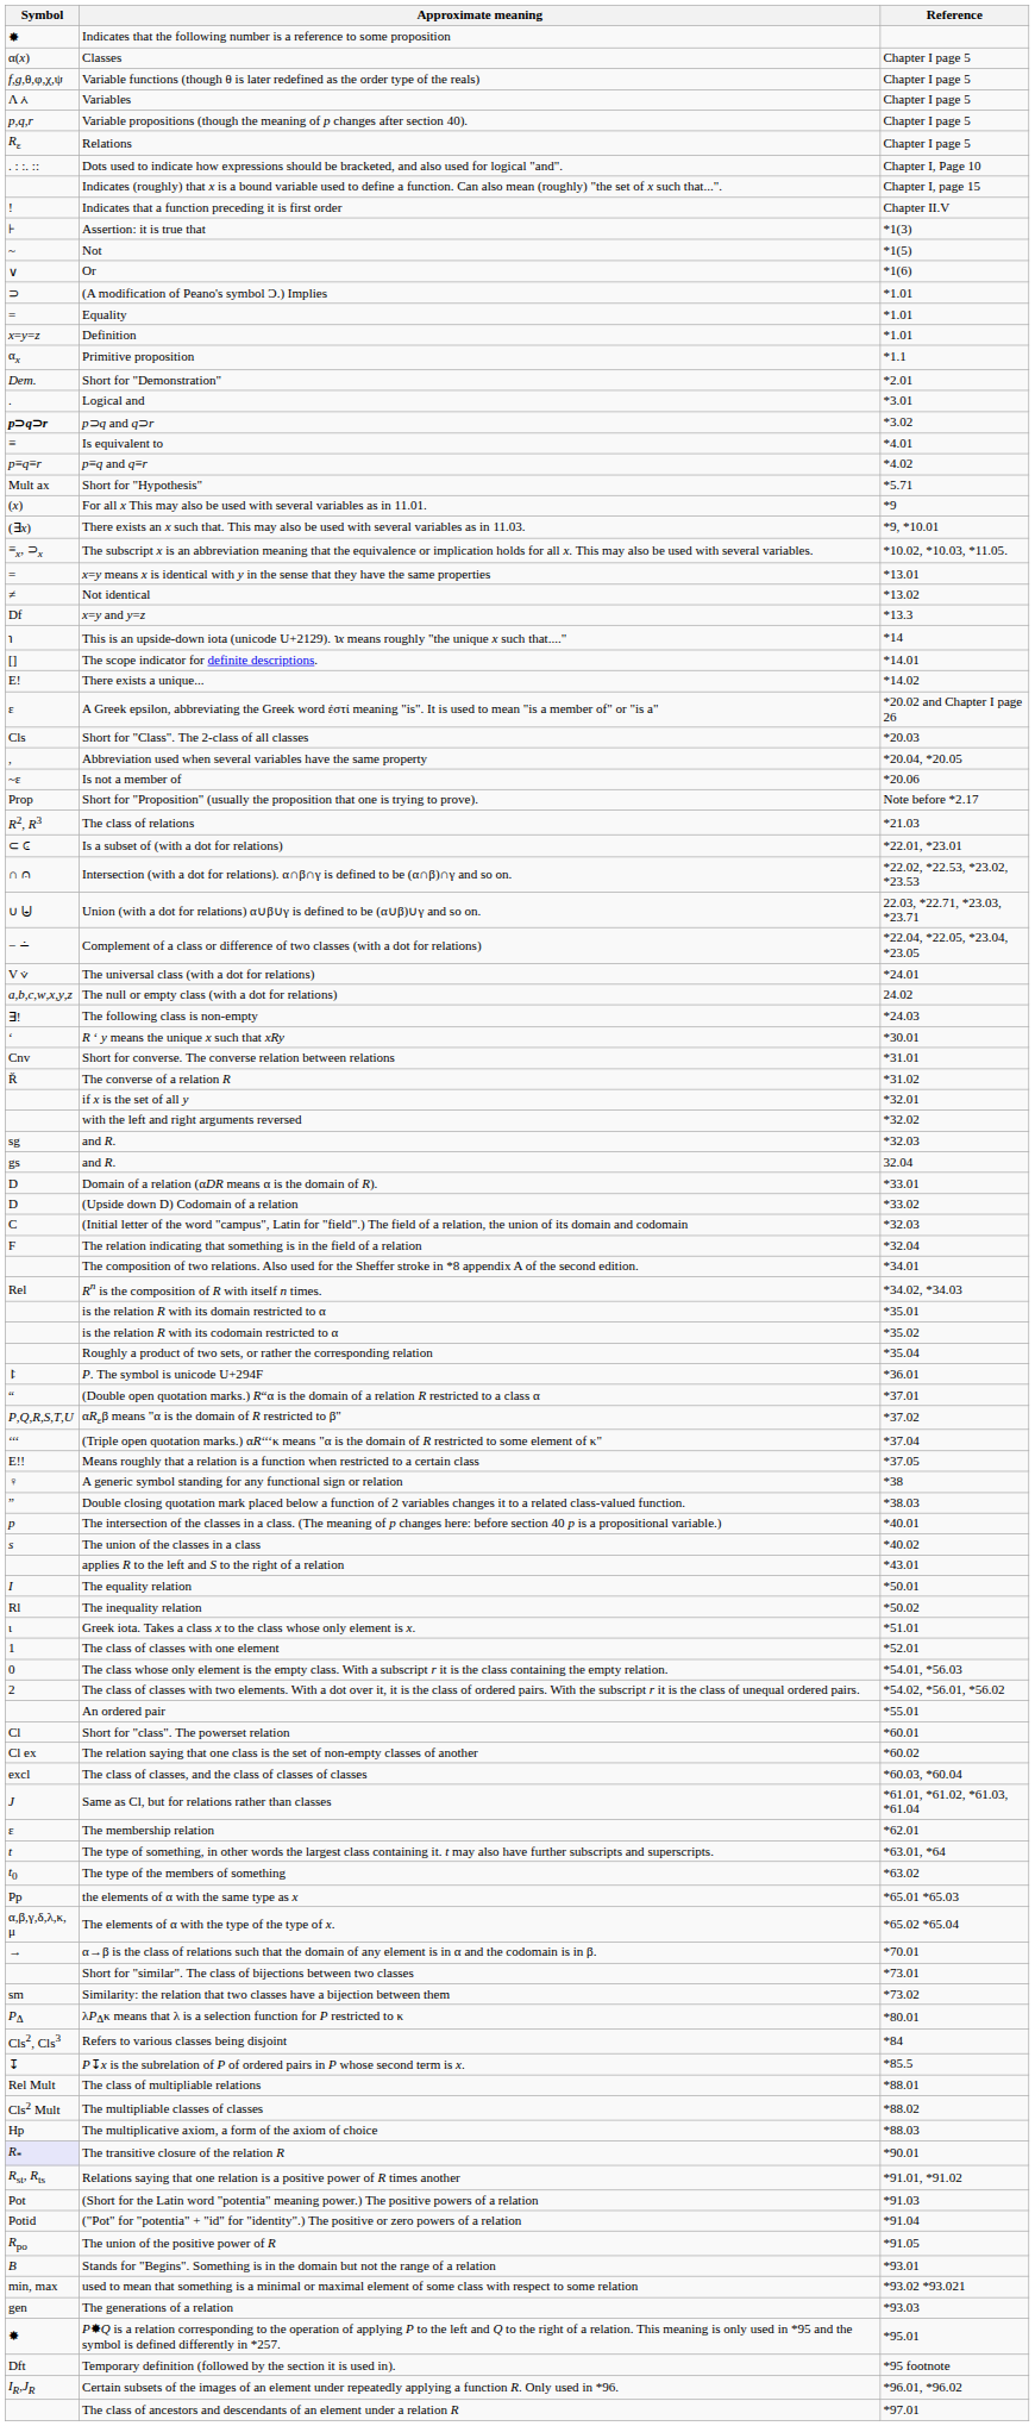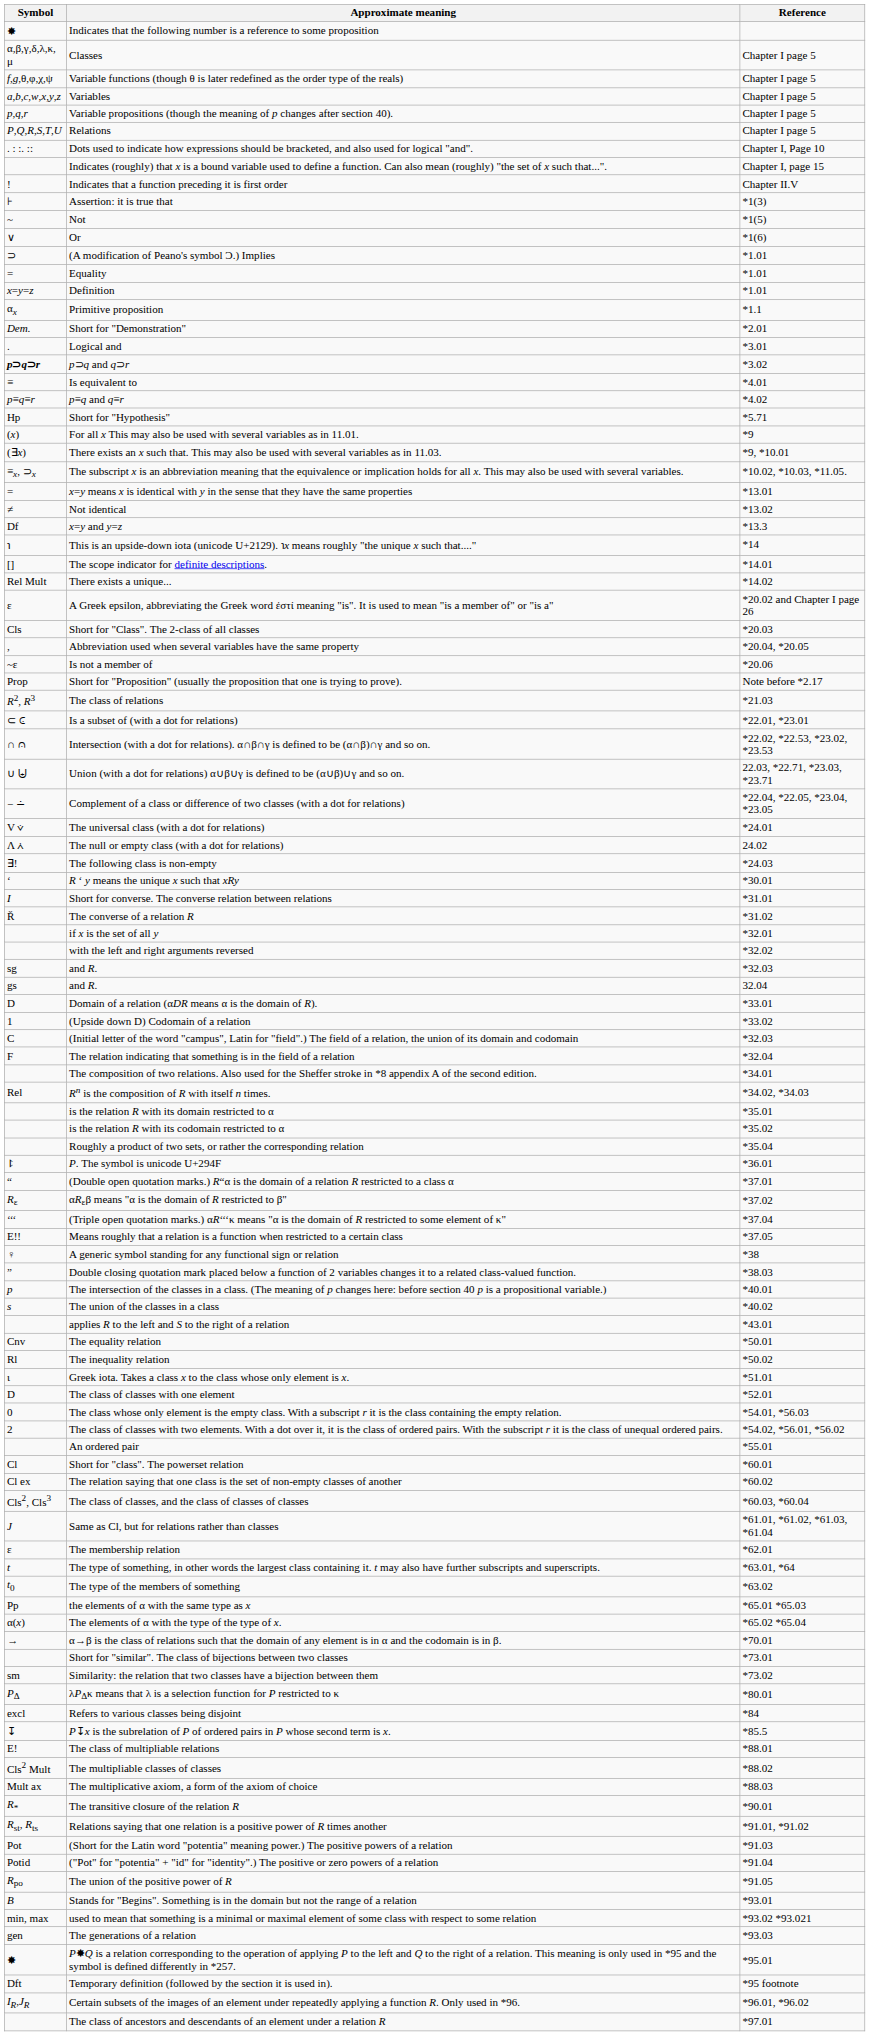 <table class="wikitable">
 <tr>
 <th>Symbol</th>
 <th>Approximate meaning</th>
 <th>Reference</th>
 </tr>
 <tr>
 <td>✸</td>
 <td>Indicates that the following number is a reference to some proposition</td>
 <td></td>
 </tr>
 <tr>
-<td>α(<em>x</em>)</td>
+<td>α,β,γ,δ,λ,κ, μ</td>
 <td>Classes</td>
 <td>Chapter I page 5</td>
 </tr>
 <tr>
 <td><em>f</em>,<em>g</em>,θ,φ,χ,ψ</td>
 <td>Variable functions (though θ is later redefined as the order type of the reals)</td>
 <td>Chapter I page 5</td>
 </tr>
 <tr>
-<td>Λ ⩑</td>
+<td><em>a</em>,<em>b</em>,<em>c</em>,<em>w</em>,<em>x</em>,<em>y</em>,<em>z</em></td>
 <td>Variables</td>
 <td>Chapter I page 5</td>
 </tr>
 <tr>
 <td><em>p</em>,<em>q</em>,<em>r</em></td>
 <td>Variable propositions (though the meaning of <em>p</em> changes after section 40).</td>
 <td>Chapter I page 5</td>
 </tr>
 <tr>
-<td><em>R</em><sub>ε</sub></td>
+<td><em>P</em>,<em>Q</em>,<em>R</em>,<em>S</em>,<em>T</em>,<em>U</em></td>
 <td>Relations</td>
 <td>Chapter I page 5</td>
 </tr>
 <tr>
 <td>. : :. ::</td>
 <td>Dots used to indicate how expressions should be bracketed, and also used for logical "and".</td>
 <td>Chapter I, Page 10</td>
 </tr>
 <tr>
 <td></td>
 <td>Indicates (roughly) that <em>x</em> is a bound variable used to define a function. Can also mean (roughly) "the set of <em>x</em> such that...".</td>
 <td>Chapter I, page 15</td>
 </tr>
 <tr>
 <td>!</td>
 <td>Indicates that a function preceding it is first order</td>
 <td>Chapter II.V</td>
 </tr>
 <tr>
 <td>⊦</td>
 <td>Assertion: it is true that</td>
 <td>*1(3)</td>
 </tr>
 <tr>
 <td>~</td>
 <td>Not</td>
 <td>*1(5)</td>
 </tr>
 <tr>
 <td>∨</td>
 <td>Or</td>
 <td>*1(6)</td>
 </tr>
 <tr>
 <td>⊃</td>
 <td>(A modification of Peano's symbol Ɔ.) Implies</td>
 <td>*1.01</td>
 </tr>
 <tr>
 <td>=</td>
 <td>Equality</td>
 <td>*1.01</td>
 </tr>
 <tr>
 <td><em>x</em>=<em>y</em>=<em>z</em></td>
 <td>Definition</td>
 <td>*1.01</td>
 </tr>
 <tr>
 <td>α<sub><em>x</em></sub></td>
 <td>Primitive proposition</td>
 <td>*1.1</td>
 </tr>
 <tr>
 <td><em>Dem.</em></td>
 <td>Short for "Demonstration"</td>
 <td>*2.01</td>
 </tr>
 <tr>
 <td>.</td>
 <td>Logical and</td>
 <td>*3.01</td>
 </tr>
 <tr>
 <td><strong><em>p</em>⊃<em>q</em>⊃<em>r</em></strong></td>
 <td><em>p</em>⊃<em>q</em> and <em>q</em>⊃<em>r</em></td>
 <td>*3.02</td>
 </tr>
 <tr>
 <td>≡</td>
 <td>Is equivalent to</td>
 <td>*4.01</td>
 </tr>
 <tr>
 <td><em>p</em>≡<em>q</em>≡<em>r</em></td>
 <td><em>p</em>≡<em>q</em> and <em>q</em>≡<em>r</em></td>
 <td>*4.02</td>
 </tr>
 <tr>
-<td>Mult ax</td>
+<td>Hp</td>
 <td>Short for "Hypothesis"</td>
 <td>*5.71</td>
 </tr>
 <tr>
 <td>(<em>x</em>)</td>
 <td>For all <em>x</em>  This may also be used with several variables as in 11.01.</td>
 <td>*9</td>
 </tr>
 <tr>
 <td>(∃<em>x</em>)</td>
 <td>There exists an <em>x</em> such that. This may also be used with several variables as in 11.03.</td>
 <td>*9, *10.01</td>
 </tr>
 <tr>
 <td>≡<sub><em>x</em></sub>, ⊃<sub><em>x</em></sub></td>
 <td>The subscript <em>x</em> is an abbreviation meaning that the equivalence or implication holds for all <em>x</em>. This may also be used with several variables.</td>
 <td>*10.02, *10.03, *11.05.</td>
 </tr>
 <tr>
 <td>=</td>
 <td><em>x</em>=<em>y</em> means <em>x</em> is identical with <em>y</em> in the sense that they have the same properties</td>
 <td>*13.01</td>
 </tr>
 <tr>
 <td>≠</td>
 <td>Not identical</td>
 <td>*13.02</td>
 </tr>
 <tr>
 <td>Df</td>
 <td><em>x</em>=<em>y</em> and <em>y</em>=<em>z</em></td>
 <td>*13.3</td>
 </tr>
 <tr>
 <td>℩</td>
 <td>This is an upside-down iota (unicode U+2129). ℩<em>x</em> means roughly "the unique <em>x</em> such that...."</td>
 <td>*14</td>
 </tr>
 <tr>
 <td>[]</td>
 <td>The scope indicator for <a href='#'>definite descriptions</a>.</td>
 <td>*14.01</td>
 </tr>
 <tr>
-<td>E!</td>
+<td>Rel Mult</td>
 <td>There exists a unique...</td>
 <td>*14.02</td>
 </tr>
 <tr>
 <td>ε</td>
 <td>A Greek epsilon, abbreviating the Greek word ἐστί meaning "is".  It is used to mean "is a member of" or "is a"</td>
 <td>*20.02 and Chapter I page 26</td>
 </tr>
 <tr>
 <td>Cls</td>
 <td>Short for "Class". The 2-class of all classes</td>
 <td>*20.03</td>
 </tr>
 <tr>
 <td>,</td>
 <td>Abbreviation used when several variables have the same property</td>
 <td>*20.04, *20.05</td>
 </tr>
 <tr>
 <td>~ε</td>
 <td>Is not a member of</td>
 <td>*20.06</td>
 </tr>
 <tr>
 <td>Prop</td>
 <td>Short for "Proposition" (usually the proposition that one is trying to prove).</td>
 <td>Note before *2.17</td>
 </tr>
 <tr>
 <td><em>R</em><sup>2</sup>, <em>R</em><sup>3</sup></td>
 <td>The class of relations</td>
 <td>*21.03</td>
 </tr>
 <tr>
 <td>⊂ ⪽</td>
 <td>Is a subset of (with a dot for relations)</td>
 <td>*22.01, *23.01</td>
 </tr>
 <tr>
 <td>∩ ⩀</td>
 <td>Intersection (with a dot for relations). α∩β∩γ is defined to be (α∩β)∩γ and so on.</td>
 <td>*22.02, *22.53, *23.02, *23.53</td>
 </tr>
 <tr>
 <td>∪ ⨄</td>
 <td>Union (with a dot for relations) α∪β∪γ is defined to be (α∪β)∪γ and so on.</td>
 <td>22.03, *22.71, *23.03, *23.71</td>
 </tr>
 <tr>
 <td>− ∸</td>
 <td>Complement of a class or difference of two classes (with a dot for relations)</td>
 <td>*22.04, *22.05, *23.04, *23.05</td>
 </tr>
 <tr>
 <td>V ⩒</td>
 <td>The universal class (with a dot for relations)</td>
 <td>*24.01</td>
 </tr>
 <tr>
-<td><em>a</em>,<em>b</em>,<em>c</em>,<em>w</em>,<em>x</em>,<em>y</em>,<em>z</em></td>
+<td>Λ ⩑</td>
 <td>The null or empty class (with a dot for relations)</td>
 <td>24.02</td>
 </tr>
 <tr>
 <td>∃!</td>
 <td>The following class is non-empty</td>
 <td>*24.03</td>
 </tr>
 <tr>
 <td>‘</td>
 <td><em>R</em> ‘ <em>y</em> means the unique <em>x</em> such that <em>xRy</em></td>
 <td>*30.01</td>
 </tr>
 <tr>
-<td>Cnv</td>
+<td><em>I</em></td>
 <td>Short for converse. The converse relation between relations</td>
 <td>*31.01</td>
 </tr>
 <tr>
 <td>Ř</td>
 <td>The converse of a relation <em>R</em></td>
 <td>*31.02</td>
 </tr>
 <tr>
 <td></td>
 <td> if <em>x</em> is the set of all <em>y</em></td>
 <td>*32.01</td>
 </tr>
 <tr>
 <td></td>
 <td> with the left and right arguments reversed</td>
 <td>*32.02</td>
 </tr>
 <tr>
 <td>sg</td>
 <td> and <em>R</em>.</td>
 <td>*32.03</td>
 </tr>
 <tr>
 <td>gs</td>
 <td> and <em>R</em>.</td>
 <td>32.04</td>
 </tr>
 <tr>
 <td>D</td>
 <td>Domain of a relation (α<em>DR</em> means α is the domain of <em>R</em>).</td>
 <td>*33.01</td>
 </tr>
 <tr>
-<td><span>D</span></td>
+<td>1</td>
 <td>(Upside down D) Codomain of a relation</td>
 <td>*33.02</td>
 </tr>
 <tr>
 <td>C</td>
 <td>(Initial letter of the word "campus", Latin for "field".) The field of a relation, the union of its domain and codomain</td>
 <td>*32.03</td>
 </tr>
 <tr>
 <td>F</td>
 <td>The relation indicating that something is in the field of a relation</td>
 <td>*32.04</td>
 </tr>
 <tr>
 <td></td>
 <td>The composition of two relations. Also used for the Sheffer stroke in *8 appendix A of the second edition.</td>
 <td>*34.01</td>
 </tr>
 <tr>
 <td>Rel</td>
 <td><em>R</em><sup><em>n</em></sup> is the composition of <em>R</em> with itself <em>n</em> times.</td>
 <td>*34.02, *34.03</td>
 </tr>
 <tr>
 <td></td>
 <td> is the relation <em>R</em> with its domain restricted to α</td>
 <td>*35.01</td>
 </tr>
 <tr>
 <td></td>
 <td> is the relation <em>R</em> with its codomain restricted to α</td>
 <td>*35.02</td>
 </tr>
 <tr>
 <td></td>
 <td>Roughly a product of two sets, or rather the corresponding relation</td>
 <td>*35.04</td>
 </tr>
 <tr>
 <td>⥏</td>
 <td><em>P</em>. The symbol is unicode U+294F</td>
 <td>*36.01</td>
 </tr>
 <tr>
 <td>“</td>
 <td>(Double open quotation marks.) <em>R</em>“α is the domain of a relation <em>R</em> restricted to a class α</td>
 <td>*37.01</td>
 </tr>
 <tr>
-<td><em>P</em>,<em>Q</em>,<em>R</em>,<em>S</em>,<em>T</em>,<em>U</em></td>
+<td><em>R</em><sub>ε</sub></td>
 <td>α<em>R</em><sub>ε</sub>β means "α is the domain of <em>R</em> restricted to β"</td>
 <td>*37.02</td>
 </tr>
 <tr>
 <td>‘‘‘</td>
 <td>(Triple open quotation marks.) α<em>R</em>‘‘‘κ means "α is the domain of <em>R</em> restricted to some element of κ"</td>
 <td>*37.04</td>
 </tr>
 <tr>
 <td>E!!</td>
 <td>Means roughly that a relation is a function when restricted to a certain class</td>
 <td>*37.05</td>
 </tr>
 <tr>
 <td>♀</td>
 <td>A generic symbol standing for any functional sign or relation</td>
 <td>*38</td>
 </tr>
 <tr>
 <td>”</td>
 <td>Double closing quotation mark placed below a function of 2 variables changes it to a related class-valued function.</td>
 <td>*38.03</td>
 </tr>
 <tr>
 <td><em>p</em></td>
 <td>The intersection of the classes in a class. (The meaning of <em>p</em> changes here: before section 40 <em>p</em> is a propositional variable.)</td>
 <td>*40.01</td>
 </tr>
 <tr>
 <td><em>s</em></td>
 <td>The union of the classes in a class</td>
 <td>*40.02</td>
 </tr>
 <tr>
 <td></td>
 <td> applies <em>R</em> to the left and <em>S</em> to the right of a relation</td>
 <td>*43.01</td>
 </tr>
 <tr>
-<td><em>I</em></td>
+<td>Cnv</td>
 <td>The equality relation</td>
 <td>*50.01</td>
 </tr>
 <tr>
 <td>Rl</td>
 <td>The inequality relation</td>
 <td>*50.02</td>
 </tr>
 <tr>
 <td>ι</td>
 <td>Greek iota. Takes a class <em>x</em> to the class whose only element is <em>x</em>.</td>
 <td>*51.01</td>
 </tr>
 <tr>
-<td>1</td>
+<td><span>D</span></td>
 <td>The class of classes with one element</td>
 <td>*52.01</td>
 </tr>
 <tr>
 <td>0</td>
 <td>The class whose only element is the empty class. With a subscript <em>r</em> it is the class containing the empty relation.</td>
 <td>*54.01, *56.03</td>
 </tr>
 <tr>
 <td>2</td>
 <td>The class of classes with two elements. With a dot over it, it is the class of ordered pairs. With the subscript <em>r</em> it is the class of unequal ordered pairs.</td>
 <td>*54.02, *56.01, *56.02</td>
 </tr>
 <tr>
 <td></td>
 <td>An ordered pair</td>
 <td>*55.01</td>
 </tr>
 <tr>
 <td>Cl</td>
 <td>Short for "class". The powerset relation</td>
 <td>*60.01</td>
 </tr>
 <tr>
 <td>Cl ex</td>
 <td>The relation saying that one class is the set of non-empty classes of another</td>
 <td>*60.02</td>
 </tr>
 <tr>
-<td>excl</td>
+<td>Cls<sup>2</sup>, Cls<sup>3</sup></td>
 <td>The class of classes, and the class of classes of classes</td>
 <td>*60.03, *60.04</td>
 </tr>
 <tr>
 <td><em>J</em></td>
 <td>Same as Cl, but for relations rather than classes</td>
 <td>*61.01, *61.02, *61.03, *61.04</td>
 </tr>
 <tr>
 <td>ε</td>
 <td>The membership relation</td>
 <td>*62.01</td>
 </tr>
 <tr>
 <td><em>t</em></td>
 <td>The type of something, in other words the largest class containing it. <em>t</em> may also have further subscripts and superscripts.</td>
 <td>*63.01, *64</td>
 </tr>
 <tr>
 <td><em>t</em><sub>0</sub></td>
 <td>The type of the members of something</td>
 <td>*63.02</td>
 </tr>
 <tr>
 <td>Pp</td>
 <td>the elements of α with the same type as <em>x</em></td>
 <td>*65.01 *65.03</td>
 </tr>
 <tr>
-<td>α,β,γ,δ,λ,κ, μ</td>
+<td>α(<em>x</em>)</td>
 <td>The elements of α with the type of the type of <em>x</em>.</td>
 <td>*65.02 *65.04</td>
 </tr>
 <tr>
 <td>→</td>
 <td>α→β is the class of relations such that the domain of any element is in α and the codomain is in β.</td>
 <td>*70.01</td>
 </tr>
 <tr>
 <td></td>
 <td>Short for "similar". The class of bijections between two classes</td>
 <td>*73.01</td>
 </tr>
 <tr>
 <td>sm</td>
 <td>Similarity: the relation that two classes have a bijection between them</td>
 <td>*73.02</td>
 </tr>
 <tr>
 <td><em>P</em><sub>Δ</sub></td>
 <td>λ<em>P</em><sub>Δ</sub>κ means that λ is a selection function for <em>P</em> restricted to κ</td>
 <td>*80.01</td>
 </tr>
 <tr>
-<td>Cls<sup>2</sup>, Cls<sup>3</sup></td>
+<td>excl</td>
 <td>Refers to various classes being disjoint</td>
 <td>*84</td>
 </tr>
 <tr>
 <td>↧</td>
 <td><em>P</em>↧<em>x</em> is the subrelation of <em>P</em> of ordered pairs in <em>P</em> whose second term is <em>x</em>.</td>
 <td>*85.5</td>
 </tr>
 <tr>
-<td>Rel Mult</td>
+<td>E!</td>
 <td>The class of multipliable relations</td>
 <td>*88.01</td>
 </tr>
 <tr>
 <td>Cls<sup>2</sup> Mult</td>
 <td>The multipliable classes of classes</td>
 <td>*88.02</td>
 </tr>
 <tr>
-<td>Hp</td>
+<td>Mult ax</td>
 <td>The multiplicative axiom, a form of the axiom of choice</td>
 <td>*88.03</td>
 </tr>
 <tr>
-<td style="background: lavender;"><em>R</em><sub>*</sub></td>
+<td><em>R</em><sub>*</sub></td>
 <td>The transitive closure of the relation <em>R</em></td>
 <td>*90.01</td>
 </tr>
 <tr>
 <td><em>R</em><sub>st</sub>, <em>R</em><sub>ts</sub></td>
 <td>Relations saying that one relation is a positive power of <em>R</em> times another</td>
 <td>*91.01, *91.02</td>
 </tr>
 <tr>
 <td>Pot</td>
 <td>(Short for the Latin word "potentia" meaning power.) The positive powers of a relation</td>
 <td>*91.03</td>
 </tr>
 <tr>
 <td>Potid</td>
 <td>("Pot" for "potentia" + "id" for "identity".) The positive or zero powers of a relation</td>
 <td>*91.04</td>
 </tr>
 <tr>
 <td><em>R</em><sub>po</sub></td>
 <td>The union of the positive power of <em>R</em></td>
 <td>*91.05</td>
 </tr>
 <tr>
 <td><em>B</em></td>
 <td>Stands for "Begins". Something is in the domain but not the range of a relation</td>
 <td>*93.01</td>
 </tr>
 <tr>
 <td>min, max</td>
 <td>used to mean that something is a minimal or maximal element of some class with respect to some relation</td>
 <td>*93.02 *93.021</td>
 </tr>
 <tr>
 <td>gen</td>
 <td>The generations of a relation</td>
 <td>*93.03</td>
 </tr>
 <tr>
 <td>✸</td>
 <td><em>P</em>✸<em>Q</em> is a relation corresponding to the operation of applying <em>P</em> to the left and <em>Q</em> to the right of a relation. This meaning is only used in *95 and the symbol is defined differently in *257.</td>
 <td>*95.01</td>
 </tr>
 <tr>
 <td>Dft</td>
 <td>Temporary definition (followed by the section it is used in).</td>
 <td>*95 footnote</td>
 </tr>
 <tr>
 <td><em>I</em><sub><em>R</em></sub>,<em>J</em><sub><em>R</em></sub></td>
 <td>Certain subsets of the images of an element under repeatedly applying a function <em>R</em>. Only used in *96.</td>
 <td>*96.01, *96.02</td>
 </tr>
 <tr>
 <td></td>
 <td>The class of ancestors and descendants of an element under a relation <em>R</em></td>
 <td>*97.01</td>
 </tr>
 </table>
